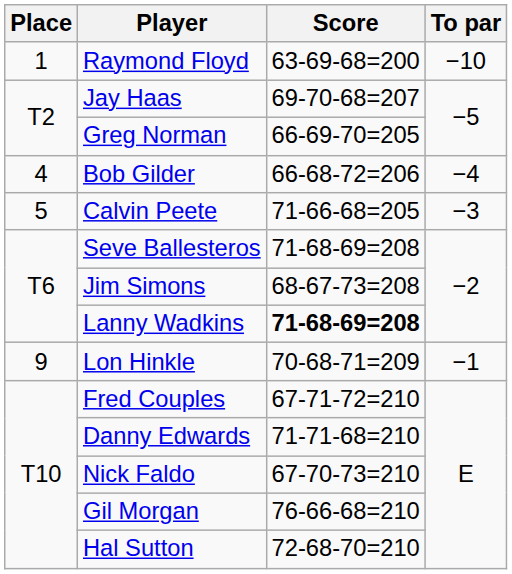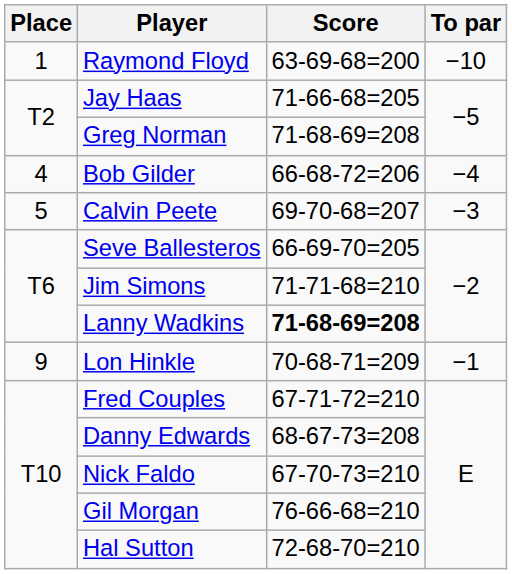 <table class="wikitable">
 <tr>
 <th>Place</th>
 <th>Player</th>
 <th>Score</th>
 <th>To par</th>
 </tr>
 <tr>
 <td align="center">1</td>
 <td> <a href='#'>Raymond Floyd</a></td>
 <td>63-69-68=200</td>
 <td align="center">−10</td>
 </tr>
 <tr>
 <td rowspan=2 align="center">T2</td>
 <td> <a href='#'>Jay Haas</a></td>
-<td>69-70-68=207</td>
+<td>71-66-68=205</td>
 <td rowspan=2 align="center">−5</td>
 </tr>
 <tr>
 <td> <a href='#'>Greg Norman</a></td>
-<td>66-69-70=205</td>
+<td>71-68-69=208</td>
 </tr>
 <tr>
 <td align="center">4</td>
 <td> <a href='#'>Bob Gilder</a></td>
 <td>66-68-72=206</td>
 <td align="center">−4</td>
 </tr>
 <tr>
 <td align="center">5</td>
 <td> <a href='#'>Calvin Peete</a></td>
-<td>71-66-68=205</td>
+<td>69-70-68=207</td>
 <td align="center">−3</td>
 </tr>
 <tr>
 <td rowspan=3 align="center">T6</td>
 <td> <a href='#'>Seve Ballesteros</a></td>
-<td>71-68-69=208</td>
+<td>66-69-70=205</td>
 <td rowspan=3 align="center">−2</td>
 </tr>
 <tr>
 <td> <a href='#'>Jim Simons</a></td>
-<td>68-67-73=208</td>
+<td>71-71-68=210</td>
 </tr>
 <tr>
 <td> <a href='#'>Lanny Wadkins</a></td>
 <td><strong>71-68-69=208</strong></td>
 </tr>
 <tr>
 <td align="center">9</td>
 <td> <a href='#'>Lon Hinkle</a></td>
 <td>70-68-71=209</td>
 <td align="center">−1</td>
 </tr>
 <tr>
 <td rowspan=5 align="center">T10</td>
 <td> <a href='#'>Fred Couples</a></td>
 <td>67-71-72=210</td>
 <td rowspan=5 align="center">E</td>
 </tr>
 <tr>
 <td> <a href='#'>Danny Edwards</a></td>
-<td>71-71-68=210</td>
+<td>68-67-73=208</td>
 </tr>
 <tr>
 <td> <a href='#'>Nick Faldo</a></td>
 <td>67-70-73=210</td>
 </tr>
 <tr>
 <td> <a href='#'>Gil Morgan</a></td>
 <td>76-66-68=210</td>
 </tr>
 <tr>
 <td> <a href='#'>Hal Sutton</a></td>
 <td>72-68-70=210</td>
 </tr>
 </table>
